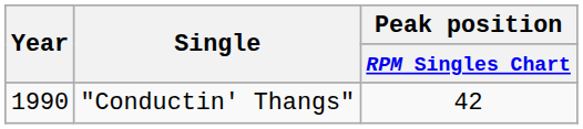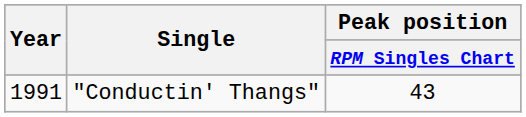 <table class="wikitable">
 <tr>
 <th rowspan="2">Year</th>
 <th rowspan="2">Single</th>
 <th colspan="4">Peak position</th>
 </tr>
 <tr>
 <th><small><a href='#'><em>RPM</em> Singles Chart</a></small></th>
 </tr>
 <tr>
-<td>1990</td>
+<td>1991</td>
 <td>"Conductin' Thangs"</td>
-<td align="center" valign="top">42</td>
+<td align="center" valign="top">43</td>
 </tr>
 </table>
